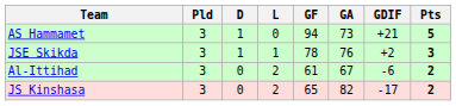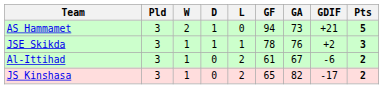 <table class=wikitable style="text-align:center" width=500>
 <tr>
 <th width=25%>Team</th>
 <th width=5%>Pld</th>
+<th width=5%>W</th>
 <th width=5%>D</th>
 <th width=5%>L</th>
 <th width=5%>GF</th>
 <th width=5%>GA</th>
 <th width=5%>GDIF</th>
 <th width=5%>Pts</th>
 </tr>
 <tr bgcolor=#ccffcc>
 <td align="left"> <a href='#'>AS Hammamet</a></td>
 <td>3</td>
+<td>2</td>
 <td>1</td>
 <td>0</td>
 <td>94</td>
 <td>73</td>
 <td>+21</td>
 <td><strong>5</strong></td>
 </tr>
 <tr bgcolor=#ccffcc>
 <td align="left"> <a href='#'>JSE Skikda</a></td>
 <td>3</td>
 <td>1</td>
 <td>1</td>
+<td>1</td>
 <td>78</td>
 <td>76</td>
 <td>+2</td>
 <td><strong>3</strong></td>
 </tr>
 <tr bgcolor=#ccffcc>
 <td align="left"> <a href='#'>Al-Ittihad</a></td>
 <td>3</td>
+<td>1</td>
 <td>0</td>
 <td>2</td>
 <td>61</td>
 <td>67</td>
 <td>-6</td>
 <td><strong>2</strong></td>
 </tr>
 <tr bgcolor=#ffdddd>
 <td align="left"> <a href='#'>JS Kinshasa</a></td>
 <td>3</td>
+<td>1</td>
 <td>0</td>
 <td>2</td>
 <td>65</td>
 <td>82</td>
 <td>-17</td>
 <td><strong>2</strong></td>
 </tr>
 </table>
